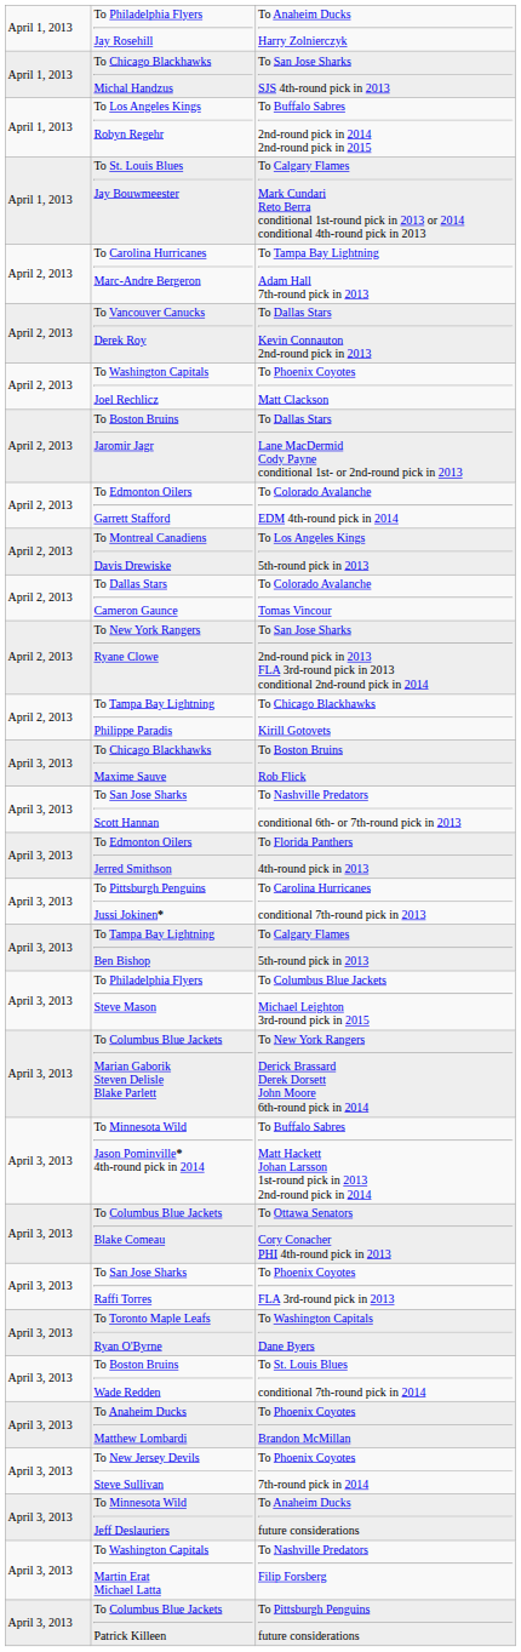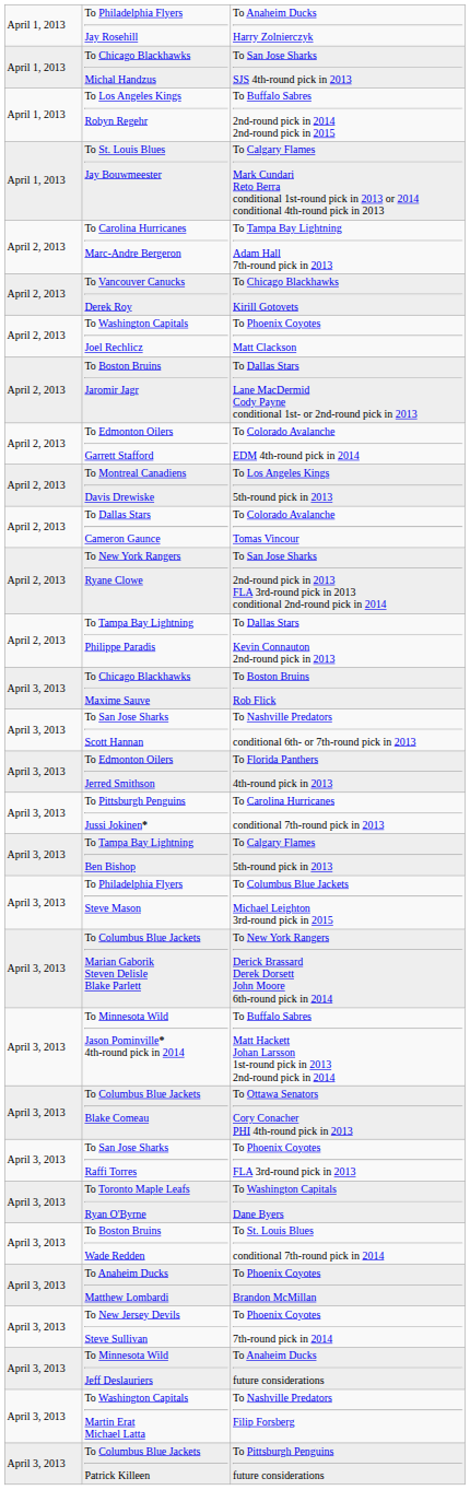 <table class="wikitable" style="border:1px solid #999999; width:680px;">
 <tr>
 <td>April 1, 2013</td>
 <td valign="top">To <a href='#'>Philadelphia Flyers</a><hr><a href='#'>Jay Rosehill</a></td>
 <td valign="top">To <a href='#'>Anaheim Ducks</a><hr><a href='#'>Harry Zolnierczyk</a></td>
 </tr>
 <tr bgcolor="eeeeee">
 <td>April 1, 2013</td>
 <td valign="top">To <a href='#'>Chicago Blackhawks</a><hr><a href='#'>Michal Handzus</a></td>
 <td valign="top">To <a href='#'>San Jose Sharks</a><hr><a href='#'>SJS</a> 4th-round pick in <a href='#'>2013</a></td>
 </tr>
 <tr>
 <td>April 1, 2013</td>
 <td valign="top">To <a href='#'>Los Angeles Kings</a><hr><a href='#'>Robyn Regehr</a></td>
 <td valign="top">To <a href='#'>Buffalo Sabres</a><hr>2nd-round pick in <a href='#'>2014</a><br>2nd-round pick in <a href='#'>2015</a></td>
 </tr>
 <tr bgcolor="eeeeee">
 <td>April 1, 2013</td>
 <td valign="top">To <a href='#'>St. Louis Blues</a><hr><a href='#'>Jay Bouwmeester</a></td>
 <td valign="top">To <a href='#'>Calgary Flames</a><hr><a href='#'>Mark Cundari</a><br><a href='#'>Reto Berra</a><br>conditional 1st-round pick in <a href='#'>2013</a> or <a href='#'>2014</a><br>conditional 4th-round pick in 2013</td>
 </tr>
 <tr>
 <td>April 2, 2013</td>
 <td valign="top">To <a href='#'>Carolina Hurricanes</a><hr><a href='#'>Marc-Andre Bergeron</a></td>
 <td valign="top">To <a href='#'>Tampa Bay Lightning</a><hr><a href='#'>Adam Hall</a><br>7th-round pick in <a href='#'>2013</a></td>
 </tr>
 <tr bgcolor="eeeeee">
 <td>April 2, 2013</td>
 <td valign="top">To <a href='#'>Vancouver Canucks</a><hr><a href='#'>Derek Roy</a></td>
-<td valign="top">To <a href='#'>Dallas Stars</a><hr><a href='#'>Kevin Connauton</a><br>2nd-round pick in <a href='#'>2013</a></td>
+<td valign="top">To <a href='#'>Chicago Blackhawks</a><hr><a href='#'>Kirill Gotovets</a></td>
 </tr>
 <tr>
 <td>April 2, 2013</td>
 <td valign="top">To <a href='#'>Washington Capitals</a><hr><a href='#'>Joel Rechlicz</a></td>
 <td valign="top">To <a href='#'>Phoenix Coyotes</a><hr><a href='#'>Matt Clackson</a></td>
 </tr>
 <tr bgcolor="eeeeee">
 <td>April 2, 2013</td>
 <td valign="top">To <a href='#'>Boston Bruins</a><hr><a href='#'>Jaromir Jagr</a></td>
 <td valign="top">To <a href='#'>Dallas Stars</a><hr><a href='#'>Lane MacDermid</a><br><a href='#'>Cody Payne</a><br>conditional 1st- or 2nd-round pick in <a href='#'>2013</a></td>
 </tr>
 <tr>
 <td>April 2, 2013</td>
 <td valign="top">To <a href='#'>Edmonton Oilers</a><hr><a href='#'>Garrett Stafford</a></td>
 <td valign="top">To <a href='#'>Colorado Avalanche</a><hr><a href='#'>EDM</a> 4th-round pick in <a href='#'>2014</a></td>
 </tr>
 <tr bgcolor="eeeeee">
 <td>April 2, 2013</td>
 <td valign="top">To <a href='#'>Montreal Canadiens</a><hr><a href='#'>Davis Drewiske</a></td>
 <td valign="top">To <a href='#'>Los Angeles Kings</a><hr>5th-round pick in <a href='#'>2013</a></td>
 </tr>
 <tr>
 <td>April 2, 2013</td>
 <td valign="top">To <a href='#'>Dallas Stars</a><hr><a href='#'>Cameron Gaunce</a></td>
 <td valign="top">To <a href='#'>Colorado Avalanche</a><hr><a href='#'>Tomas Vincour</a></td>
 </tr>
 <tr bgcolor="eeeeee">
 <td>April 2, 2013</td>
 <td valign="top">To <a href='#'>New York Rangers</a><hr><a href='#'>Ryane Clowe</a></td>
 <td valign="top">To <a href='#'>San Jose Sharks</a><hr>2nd-round pick in <a href='#'>2013</a><br><a href='#'>FLA</a> 3rd-round pick in 2013<br>conditional 2nd-round pick in <a href='#'>2014</a></td>
 </tr>
 <tr>
 <td>April 2, 2013</td>
 <td valign="top">To <a href='#'>Tampa Bay Lightning</a><hr><a href='#'>Philippe Paradis</a></td>
-<td valign="top">To <a href='#'>Chicago Blackhawks</a><hr><a href='#'>Kirill Gotovets</a></td>
+<td valign="top">To <a href='#'>Dallas Stars</a><hr><a href='#'>Kevin Connauton</a><br>2nd-round pick in <a href='#'>2013</a></td>
 </tr>
 <tr bgcolor="eeeeee">
 <td>April 3, 2013</td>
 <td valign="top">To <a href='#'>Chicago Blackhawks</a><hr><a href='#'>Maxime Sauve</a></td>
 <td valign="top">To <a href='#'>Boston Bruins</a><hr><a href='#'>Rob Flick</a></td>
 </tr>
 <tr>
 <td>April 3, 2013</td>
 <td valign="top">To <a href='#'>San Jose Sharks</a><hr><a href='#'>Scott Hannan</a></td>
 <td valign="top">To <a href='#'>Nashville Predators</a><hr>conditional 6th- or 7th-round pick in <a href='#'>2013</a></td>
 </tr>
 <tr bgcolor="eeeeee">
 <td>April 3, 2013</td>
 <td valign="top">To <a href='#'>Edmonton Oilers</a><hr><a href='#'>Jerred Smithson</a></td>
 <td valign="top">To <a href='#'>Florida Panthers</a><hr>4th-round pick in <a href='#'>2013</a></td>
 </tr>
 <tr>
 <td>April 3, 2013</td>
 <td valign="top">To <a href='#'>Pittsburgh Penguins</a><hr><a href='#'>Jussi Jokinen</a><span><strong>*</strong></span></td>
 <td valign="top">To <a href='#'>Carolina Hurricanes</a><hr>conditional 7th-round pick in <a href='#'>2013</a></td>
 </tr>
 <tr bgcolor="eeeeee">
 <td>April 3, 2013</td>
 <td valign="top">To <a href='#'>Tampa Bay Lightning</a><hr><a href='#'>Ben Bishop</a></td>
 <td valign="top">To <a href='#'>Calgary Flames</a><hr>5th-round pick in <a href='#'>2013</a></td>
 </tr>
 <tr>
 <td>April 3, 2013</td>
 <td valign="top">To <a href='#'>Philadelphia Flyers</a><hr><a href='#'>Steve Mason</a></td>
 <td valign="top">To <a href='#'>Columbus Blue Jackets</a><hr><a href='#'>Michael Leighton</a><br>3rd-round pick in <a href='#'>2015</a></td>
 </tr>
 <tr bgcolor="eeeeee">
 <td>April 3, 2013</td>
 <td valign="top">To <a href='#'>Columbus Blue Jackets</a><hr><a href='#'>Marian Gaborik</a><br><a href='#'>Steven Delisle</a><br><a href='#'>Blake Parlett</a></td>
 <td valign="top">To <a href='#'>New York Rangers</a><hr><a href='#'>Derick Brassard</a><br><a href='#'>Derek Dorsett</a><br><a href='#'>John Moore</a><br>6th-round pick in <a href='#'>2014</a></td>
 </tr>
 <tr>
 <td>April 3, 2013</td>
 <td valign="top">To <a href='#'>Minnesota Wild</a><hr><a href='#'>Jason Pominville</a><span><strong>*</strong></span><br>4th-round pick in <a href='#'>2014</a></td>
 <td valign="top">To <a href='#'>Buffalo Sabres</a><hr><a href='#'>Matt Hackett</a><br><a href='#'>Johan Larsson</a><br>1st-round pick in <a href='#'>2013</a><br>2nd-round pick in <a href='#'>2014</a></td>
 </tr>
 <tr bgcolor="eeeeee">
 <td>April 3, 2013</td>
 <td valign="top">To <a href='#'>Columbus Blue Jackets</a><hr><a href='#'>Blake Comeau</a></td>
 <td valign="top">To <a href='#'>Ottawa Senators</a><hr><a href='#'>Cory Conacher</a><br><a href='#'>PHI</a> 4th-round pick in <a href='#'>2013</a></td>
 </tr>
 <tr>
 <td>April 3, 2013</td>
 <td valign="top">To <a href='#'>San Jose Sharks</a><hr><a href='#'>Raffi Torres</a></td>
 <td valign="top">To <a href='#'>Phoenix Coyotes</a><hr><a href='#'>FLA</a> 3rd-round pick in <a href='#'>2013</a></td>
 </tr>
 <tr bgcolor="eeeeee">
 <td>April 3, 2013</td>
 <td valign="top">To <a href='#'>Toronto Maple Leafs</a><hr><a href='#'>Ryan O'Byrne</a></td>
 <td valign="top">To <a href='#'>Washington Capitals</a><hr><a href='#'>Dane Byers</a></td>
 </tr>
 <tr>
 <td>April 3, 2013</td>
 <td valign="top">To <a href='#'>Boston Bruins</a><hr><a href='#'>Wade Redden</a></td>
 <td valign="top">To <a href='#'>St. Louis Blues</a><hr>conditional 7th-round pick in <a href='#'>2014</a></td>
 </tr>
 <tr bgcolor="eeeeee">
 <td>April 3, 2013</td>
 <td valign="top">To <a href='#'>Anaheim Ducks</a><hr><a href='#'>Matthew Lombardi</a></td>
 <td valign="top">To <a href='#'>Phoenix Coyotes</a><hr><a href='#'>Brandon McMillan</a></td>
 </tr>
 <tr>
 <td>April 3, 2013</td>
 <td valign="top">To <a href='#'>New Jersey Devils</a><hr><a href='#'>Steve Sullivan</a></td>
 <td valign="top">To <a href='#'>Phoenix Coyotes</a><hr>7th-round pick in <a href='#'>2014</a></td>
 </tr>
 <tr bgcolor="eeeeee">
 <td>April 3, 2013</td>
 <td valign="top">To <a href='#'>Minnesota Wild</a><hr><a href='#'>Jeff Deslauriers</a></td>
 <td valign="top">To <a href='#'>Anaheim Ducks</a><hr>future considerations</td>
 </tr>
 <tr>
 <td>April 3, 2013</td>
 <td valign="top">To <a href='#'>Washington Capitals</a><hr><a href='#'>Martin Erat</a><br><a href='#'>Michael Latta</a></td>
 <td valign="top">To <a href='#'>Nashville Predators</a><hr><a href='#'>Filip Forsberg</a></td>
 </tr>
 <tr bgcolor="eeeeee">
 <td>April 3, 2013</td>
 <td valign="top">To <a href='#'>Columbus Blue Jackets</a><hr>Patrick Killeen</td>
 <td valign="top">To <a href='#'>Pittsburgh Penguins</a><hr>future considerations</td>
 </tr>
 </table>
